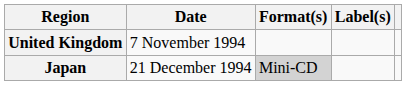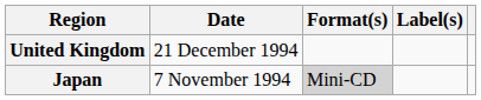 <table class="wikitable plainrowheaders">
 <tr>
 <th scope="col">Region</th>
 <th scope="col">Date</th>
 <th scope="col">Format(s)</th>
 <th scope="col">Label(s)</th>
 <th scope="col"></th>
 </tr>
 <tr>
 <th scope="row">United Kingdom</th>
-<td>7 November 1994</td>
+<td>21 December 1994</td>
 <td></td>
 <td></td>
 <td></td>
 </tr>
 <tr>
 <th scope="row">Japan</th>
-<td>21 December 1994</td>
+<td>7 November 1994</td>
 <td style="background: lightgrey;">Mini-CD</td>
 <td></td>
 <td></td>
 </tr>
 </table>
